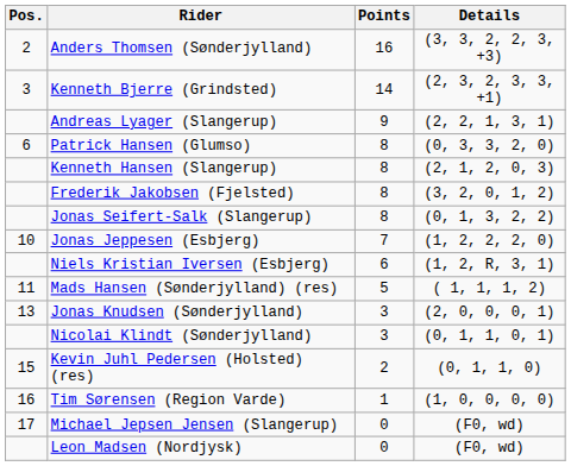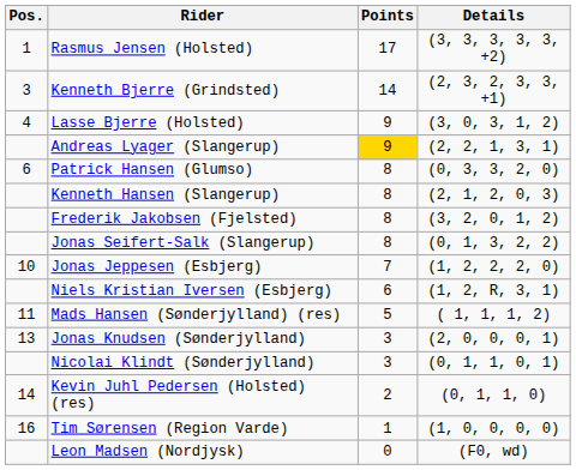 <table class=wikitable style="font-size:93%;">
 <tr>
 <th width=25px>Pos.</th>
 <th width=250px>Rider</th>
 <th width=40px>Points</th>
 <th width=120px>Details</th>
 </tr>
 <tr align=center>
-<td>2</td>
-<td align=left><a href='#'>Anders Thomsen</a> (Sønderjylland)</td>
-<td>16</td>
-<td>(3, 3, 2, 2, 3, +3)</td>
+<td>1</td>
+<td align=left><a href='#'>Rasmus Jensen</a> (Holsted)</td>
+<td>17</td>
+<td>(3, 3, 3, 3, 3, +2)</td>
 </tr>
 <tr align=center>
 <td>3</td>
 <td align=left><a href='#'>Kenneth Bjerre</a> (Grindsted)</td>
 <td>14</td>
 <td>(2, 3, 2, 3, 3, +1)</td>
 </tr>
 <tr align=center>
+<td>4</td>
+<td align=left><a href='#'>Lasse Bjerre</a> (Holsted)</td>
+<td>9</td>
+<td>(3, 0, 3, 1, 2)</td>
+</tr>
+<tr align=center>
 <td></td>
 <td align=left><a href='#'>Andreas Lyager</a> (Slangerup)</td>
-<td>9</td>
+<td style="background: gold;">9</td>
 <td>(2, 2, 1, 3, 1)</td>
 </tr>
 <tr align=center>
 <td>6</td>
 <td align=left><a href='#'>Patrick Hansen</a> (Glumso)</td>
 <td>8</td>
 <td>(0, 3, 3, 2, 0)</td>
 </tr>
 <tr align=center>
 <td></td>
 <td align=left><a href='#'>Kenneth Hansen</a> (Slangerup)</td>
 <td>8</td>
 <td>(2, 1, 2, 0, 3)</td>
 </tr>
 <tr align=center>
 <td></td>
 <td align=left><a href='#'>Frederik Jakobsen</a> (Fjelsted)</td>
 <td>8</td>
 <td>(3, 2, 0, 1, 2)</td>
 </tr>
 <tr align=center>
 <td></td>
 <td align=left><a href='#'>Jonas Seifert-Salk</a> (Slangerup)</td>
 <td>8</td>
 <td>(0, 1, 3, 2, 2)</td>
 </tr>
 <tr align=center>
 <td>10</td>
 <td align=left><a href='#'>Jonas Jeppesen</a> (Esbjerg)</td>
 <td>7</td>
 <td>(1, 2, 2, 2, 0)</td>
 </tr>
 <tr align=center>
 <td></td>
 <td align=left><a href='#'>Niels Kristian Iversen</a> (Esbjerg)</td>
 <td>6</td>
 <td>(1, 2, R, 3, 1)</td>
 </tr>
 <tr align=center>
 <td>11</td>
 <td align=left><a href='#'>Mads Hansen</a> (Sønderjylland) (res)</td>
 <td>5</td>
 <td>( 1, 1, 1, 2)</td>
 </tr>
 <tr align=center>
 <td>13</td>
 <td align=left><a href='#'>Jonas Knudsen</a> (Sønderjylland)</td>
 <td>3</td>
 <td>(2, 0, 0, 0, 1)</td>
 </tr>
 <tr align=center>
 <td></td>
 <td align=left><a href='#'>Nicolai Klindt</a> (Sønderjylland)</td>
 <td>3</td>
 <td>(0, 1, 1, 0, 1)</td>
 </tr>
 <tr align=center>
-<td>15</td>
+<td>14</td>
 <td align=left><a href='#'>Kevin Juhl Pedersen</a> (Holsted) (res)</td>
 <td>2</td>
 <td>(0, 1, 1, 0)</td>
 </tr>
 <tr align=center>
 <td>16</td>
 <td align=left><a href='#'>Tim Sørensen</a> (Region Varde)</td>
 <td>1</td>
 <td>(1, 0, 0, 0, 0)</td>
 </tr>
 <tr align=center>
-<td>17</td>
-<td align=left><a href='#'>Michael Jepsen Jensen</a> (Slangerup)</td>
-<td>0</td>
-<td>(F0, wd)</td>
-</tr>
-<tr align=center>
 <td></td>
 <td align=left><a href='#'>Leon Madsen</a> (Nordjysk)</td>
 <td>0</td>
 <td>(F0, wd)</td>
 </tr>
 </table>
